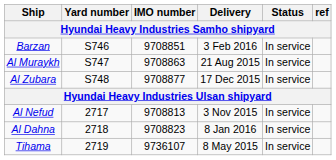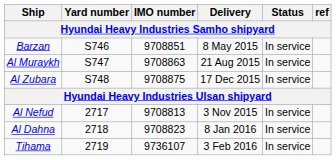 <table class="wikitable" style="text-align:center">
 <tr>
 <th>Ship</th>
 <th>Yard number</th>
 <th>IMO number</th>
 <th>Delivery</th>
 <th>Status</th>
 <th>ref</th>
 </tr>
 <tr>
 <th colspan="6"><a href='#'>Hyundai Heavy Industries Samho shipyard</a></th>
 </tr>
 <tr>
 <td><em><a href='#'>Barzan</a></em></td>
 <td>S746</td>
 <td>9708851</td>
-<td>3 Feb 2016</td>
+<td>8 May 2015</td>
 <td>In service</td>
 <td></td>
 </tr>
 <tr>
 <td><em><a href='#'>Al Muraykh</a></em></td>
 <td>S747</td>
 <td>9708863</td>
 <td>21 Aug 2015</td>
 <td>In service</td>
 <td></td>
 </tr>
 <tr>
 <td><em><a href='#'>Al Zubara</a></em></td>
 <td>S748</td>
-<td>9708877</td>
+<td>9708875</td>
 <td>17 Dec 2015</td>
 <td>In service</td>
 <td></td>
 </tr>
 <tr>
 <th colspan="6"><a href='#'>Hyundai Heavy Industries Ulsan shipyard</a></th>
 </tr>
 <tr>
 <td><em><a href='#'>Al Nefud</a></em></td>
 <td>2717</td>
 <td>9708813</td>
 <td>3 Nov 2015</td>
 <td>In service</td>
 <td></td>
 </tr>
 <tr>
 <td><em><a href='#'>Al Dahna</a></em></td>
 <td>2718</td>
 <td>9708823</td>
 <td>8 Jan 2016</td>
 <td>In service</td>
 <td></td>
 </tr>
 <tr>
 <td><em><a href='#'>Tihama</a></em></td>
 <td>2719</td>
 <td>9736107</td>
-<td>8 May 2015</td>
+<td>3 Feb 2016</td>
 <td>In service</td>
 <td></td>
 </tr>
 </table>
